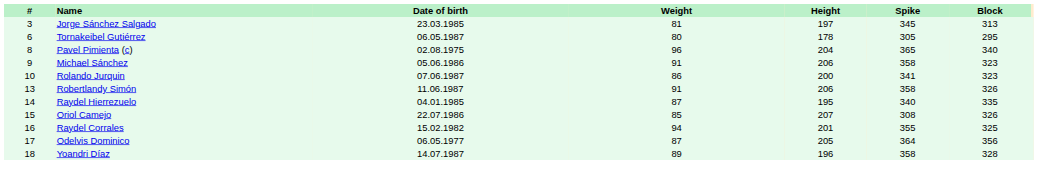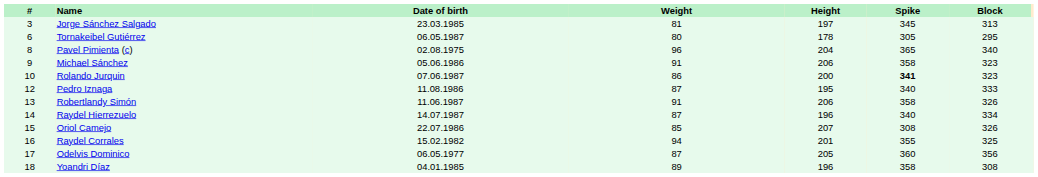 <table border=0 cellpadding=2 cellspacing=0  |- bgcolor=#FFECCE style="text-align:center; font-size:90%;" width=100%>
 <tr bgcolor=#BBF0C9>
 <th width=5%>#</th>
 <th width=25% align=left>Name</th>
 <th width=25%>Date of birth</th>
 <th width=21%>Weight</th>
 <th width=8%>Height</th>
 <th width=8%>Spike</th>
 <th width=8%>Block</th>
 </tr>
 <tr bgcolor=#E7FAEC>
 <td>3</td>
 <td align=left><a href='#'>Jorge Sánchez Salgado</a></td>
 <td>23.03.1985</td>
 <td>81</td>
 <td>197</td>
 <td>345</td>
 <td>313</td>
 <td></td>
 </tr>
 <tr bgcolor=#E7FAEC>
 <td>6</td>
 <td align=left><a href='#'>Tornakeibel Gutiérrez</a></td>
 <td>06.05.1987</td>
 <td>80</td>
 <td>178</td>
 <td>305</td>
 <td>295</td>
 <td></td>
 </tr>
 <tr bgcolor=#E7FAEC>
 <td>8</td>
 <td align=left><a href='#'>Pavel Pimienta</a> (<a href='#'>c</a>)</td>
 <td>02.08.1975</td>
 <td>96</td>
 <td>204</td>
 <td>365</td>
 <td>340</td>
 <td></td>
 </tr>
 <tr bgcolor=#E7FAEC>
 <td>9</td>
 <td align=left><a href='#'>Michael Sánchez</a></td>
 <td>05.06.1986</td>
 <td>91</td>
 <td>206</td>
 <td>358</td>
 <td>323</td>
 <td></td>
 </tr>
 <tr bgcolor=#E7FAEC>
 <td>10</td>
 <td align=left><a href='#'>Rolando Jurquin</a></td>
 <td>07.06.1987</td>
 <td>86</td>
 <td>200</td>
-<td>341</td>
+<td><strong>341</strong></td>
 <td>323</td>
+<td></td>
+</tr>
+<tr bgcolor=#E7FAEC>
+<td>12</td>
+<td align=left><a href='#'>Pedro Iznaga</a></td>
+<td>11.08.1986</td>
+<td>87</td>
+<td>195</td>
+<td>340</td>
+<td>333</td>
 <td></td>
 </tr>
 <tr bgcolor=#E7FAEC>
 <td>13</td>
 <td align=left><a href='#'>Robertlandy Simón</a></td>
 <td>11.06.1987</td>
 <td>91</td>
 <td>206</td>
 <td>358</td>
 <td>326</td>
 <td></td>
 </tr>
 <tr bgcolor=#E7FAEC>
 <td>14</td>
 <td align=left><a href='#'>Raydel Hierrezuelo</a></td>
-<td>04.01.1985</td>
+<td>14.07.1987</td>
 <td>87</td>
-<td>195</td>
+<td>196</td>
 <td>340</td>
-<td>335</td>
+<td>334</td>
 <td></td>
 </tr>
 <tr bgcolor=#E7FAEC>
 <td>15</td>
 <td align=left><a href='#'>Oriol Camejo</a></td>
 <td>22.07.1986</td>
 <td>85</td>
 <td>207</td>
 <td>308</td>
 <td>326</td>
 <td></td>
 </tr>
 <tr bgcolor=#E7FAEC>
 <td>16</td>
 <td align=left><a href='#'>Raydel Corrales</a></td>
 <td>15.02.1982</td>
 <td>94</td>
 <td>201</td>
 <td>355</td>
 <td>325</td>
 <td></td>
 </tr>
 <tr bgcolor=#E7FAEC>
 <td>17</td>
 <td align=left><a href='#'>Odelvis Dominico</a></td>
 <td>06.05.1977</td>
 <td>87</td>
 <td>205</td>
-<td>364</td>
+<td>360</td>
 <td>356</td>
 <td></td>
 </tr>
 <tr bgcolor=#E7FAEC>
 <td>18</td>
 <td align=left><a href='#'>Yoandri Díaz</a></td>
-<td>14.07.1987</td>
+<td>04.01.1985</td>
 <td>89</td>
 <td>196</td>
 <td>358</td>
-<td>328</td>
+<td>308</td>
 <td></td>
 </tr>
 </table>
